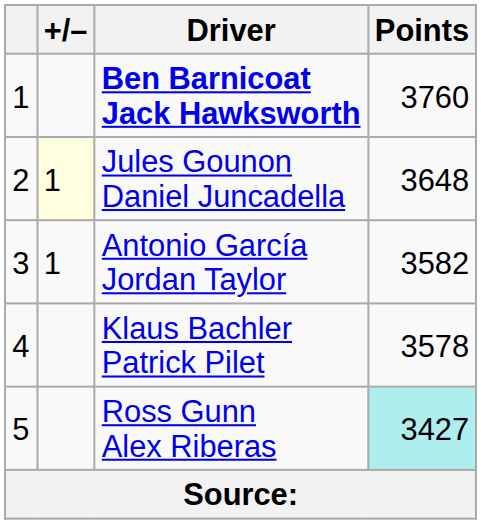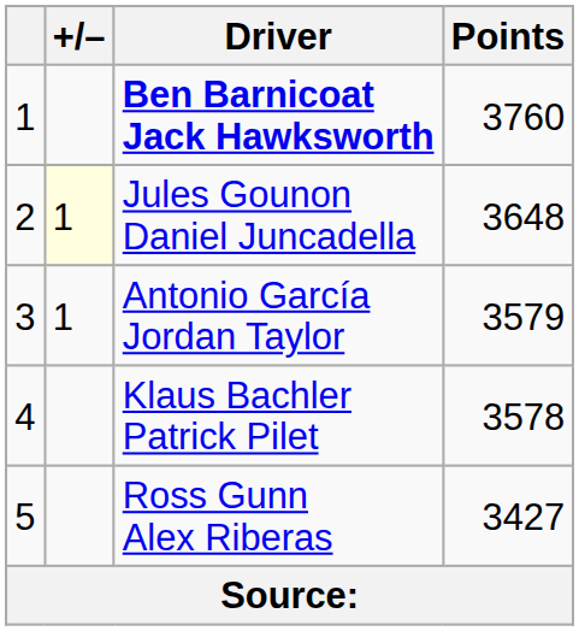 <table class="wikitable" style="font-size: 95%;">
 <tr>
 <th scope="col"></th>
 <th scope="col">+/–</th>
 <th scope="col">Driver</th>
 <th scope="col">Points</th>
 </tr>
 <tr>
 <td align=center>1</td>
 <td align="left"></td>
 <td><strong> <a href='#'>Ben Barnicoat</a><br> <a href='#'>Jack Hawksworth</a></strong></td>
 <td align=right>3760</td>
 </tr>
 <tr>
 <td align=center>2</td>
 <td align="left" style="background: lightyellow;"> 1</td>
 <td> <a href='#'>Jules Gounon</a><br> <a href='#'>Daniel Juncadella</a></td>
 <td align=right>3648</td>
 </tr>
 <tr>
 <td align=center>3</td>
 <td align="left"> 1</td>
 <td> <a href='#'>Antonio García</a><br> <a href='#'>Jordan Taylor</a></td>
-<td align=right>3582</td>
+<td align=right>3579</td>
 </tr>
 <tr>
 <td align=center>4</td>
 <td align="left"></td>
 <td> <a href='#'>Klaus Bachler</a><br> <a href='#'>Patrick Pilet</a></td>
 <td align=right>3578</td>
 </tr>
 <tr>
 <td align=center>5</td>
 <td align="left"></td>
 <td> <a href='#'>Ross Gunn</a><br> <a href='#'>Alex Riberas</a></td>
-<td align=right style="background: paleturquoise;">3427</td>
+<td align=right>3427</td>
 </tr>
 <tr>
 <th colspan=5>Source:</th>
 </tr>
 </table>
